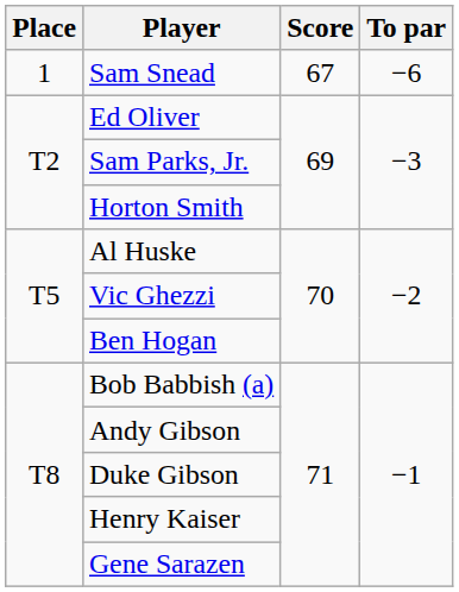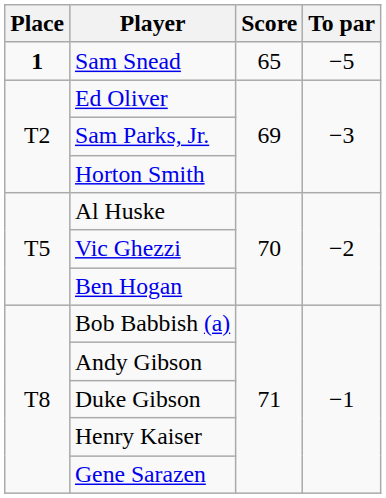 <table class=wikitable>
 <tr>
 <th>Place</th>
 <th>Player</th>
 <th>Score</th>
 <th>To par</th>
 </tr>
 <tr>
-<td align=center>1</td>
+<td align=center><strong>1</strong></td>
 <td> <a href='#'>Sam Snead</a></td>
-<td align=center>67</td>
-<td align=center>−6</td>
+<td align=center>65</td>
+<td align=center>−5</td>
 </tr>
 <tr>
 <td rowspan=3 align=center>T2</td>
 <td> <a href='#'>Ed Oliver</a></td>
 <td rowspan=3 align=center>69</td>
 <td rowspan=3 align=center>−3</td>
 </tr>
 <tr>
 <td> <a href='#'>Sam Parks, Jr.</a></td>
 </tr>
 <tr>
 <td> <a href='#'>Horton Smith</a></td>
 </tr>
 <tr>
 <td rowspan=3 align=center>T5</td>
 <td> Al Huske</td>
 <td rowspan=3 align=center>70</td>
 <td rowspan=3 align=center>−2</td>
 </tr>
 <tr>
 <td> <a href='#'>Vic Ghezzi</a></td>
 </tr>
 <tr>
 <td> <a href='#'>Ben Hogan</a></td>
 </tr>
 <tr>
 <td rowspan=5 align=center>T8</td>
 <td> Bob Babbish <a href='#'>(a)</a></td>
 <td rowspan=5 align=center>71</td>
 <td rowspan=5 align=center>−1</td>
 </tr>
 <tr>
 <td> Andy Gibson   </td>
 </tr>
 <tr>
 <td>  Duke Gibson   </td>
 </tr>
 <tr>
 <td> Henry Kaiser</td>
 </tr>
 <tr>
 <td> <a href='#'>Gene Sarazen</a></td>
 </tr>
 </table>
